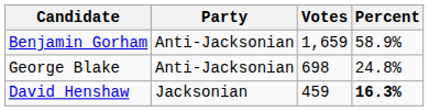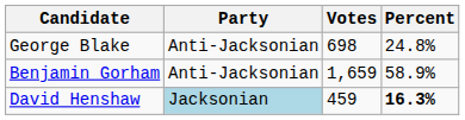 <table class=wikitable>
 <tr>
 <th>Candidate</th>
 <th>Party</th>
 <th>Votes</th>
 <th>Percent</th>
 </tr>
 <tr>
+<td>George Blake</td>
+<td>Anti-Jacksonian</td>
+<td>698</td>
+<td>24.8%</td>
+</tr>
+<tr>
 <td><a href='#'>Benjamin Gorham</a></td>
 <td>Anti-Jacksonian</td>
 <td>1,659</td>
 <td>58.9%</td>
 </tr>
 <tr>
-<td>George Blake</td>
-<td>Anti-Jacksonian</td>
-<td>698</td>
-<td>24.8%</td>
-</tr>
-<tr>
 <td><a href='#'>David Henshaw</a></td>
-<td>Jacksonian</td>
+<td style="background: lightblue;">Jacksonian</td>
 <td>459</td>
 <td><strong>16.3%</strong></td>
 </tr>
 </table>
